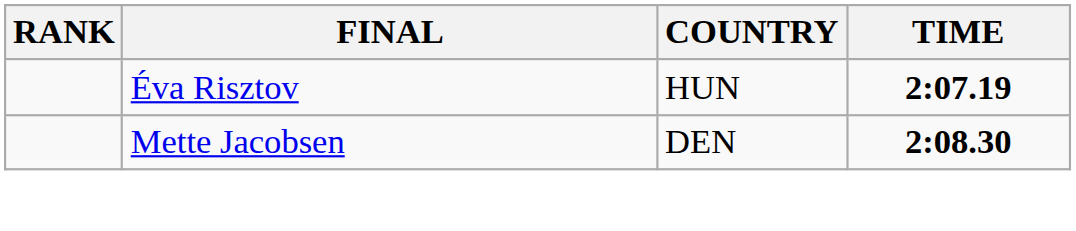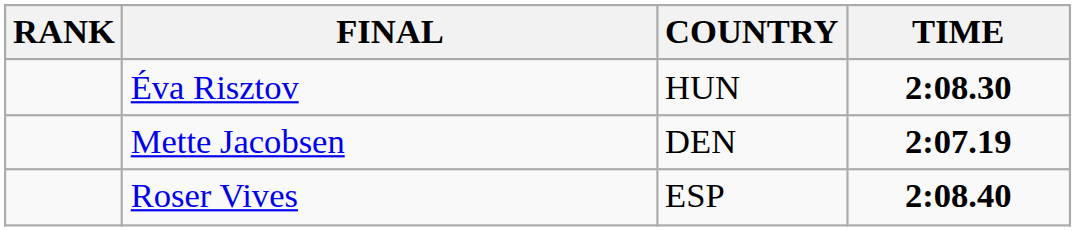 <table class="wikitable">
 <tr>
 <th>RANK</th>
 <th align="left" style="width: 15em">FINAL</th>
 <th>COUNTRY</th>
 <th style="width: 6em">TIME</th>
 </tr>
 <tr>
 <td align="center"></td>
 <td><a href='#'>Éva Risztov</a></td>
 <td> HUN</td>
-<td align="center"><strong>2:07.19</strong></td>
+<td align="center"><strong>2:08.30</strong></td>
 </tr>
 <tr>
 <td align="center"></td>
 <td><a href='#'>Mette Jacobsen</a></td>
 <td> DEN</td>
-<td align="center"><strong>2:08.30</strong></td>
+<td align="center"><strong>2:07.19</strong></td>
+</tr>
+<tr>
+<td align="center"></td>
+<td><a href='#'>Roser Vives</a></td>
+<td> ESP</td>
+<td align="center"><strong>2:08.40</strong></td>
 </tr>
 </table>
